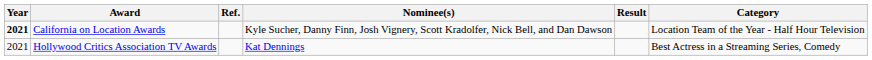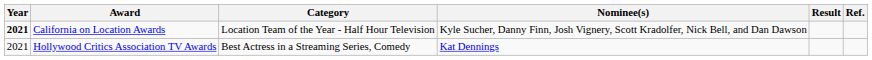 <table class="wikitable">
 <tr>
 <th>Year</th>
 <th>Award</th>
-<th>Ref.</th>
+<th>Category</th>
 <th>Nominee(s)</th>
 <th>Result</th>
-<th>Category</th>
+<th>Ref.</th>
 </tr>
 <tr>
 <td><strong>2021</strong></td>
 <td><a href='#'>California on Location Awards</a></td>
-<td style="text-align:center;"></td>
+<td>Location Team of the Year - Half Hour Television</td>
 <td>Kyle Sucher, Danny Finn, Josh Vignery, Scott Kradolfer, Nick Bell, and Dan Dawson</td>
 <td></td>
-<td>Location Team of the Year - Half Hour Television</td>
+<td style="text-align:center;"></td>
 </tr>
 <tr>
 <td>2021</td>
 <td><a href='#'>Hollywood Critics Association TV Awards</a></td>
-<td style="text-align:center;"></td>
+<td>Best Actress in a Streaming Series, Comedy</td>
 <td><a href='#'>Kat Dennings</a></td>
 <td></td>
-<td>Best Actress in a Streaming Series, Comedy</td>
+<td style="text-align:center;"></td>
 </tr>
 </table>
